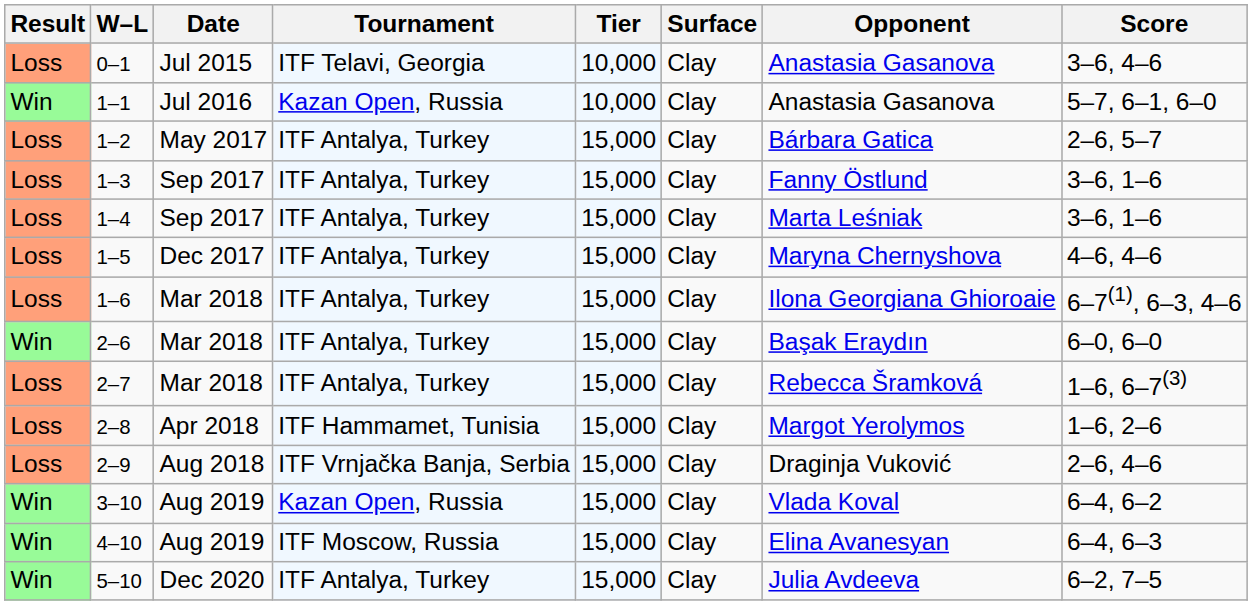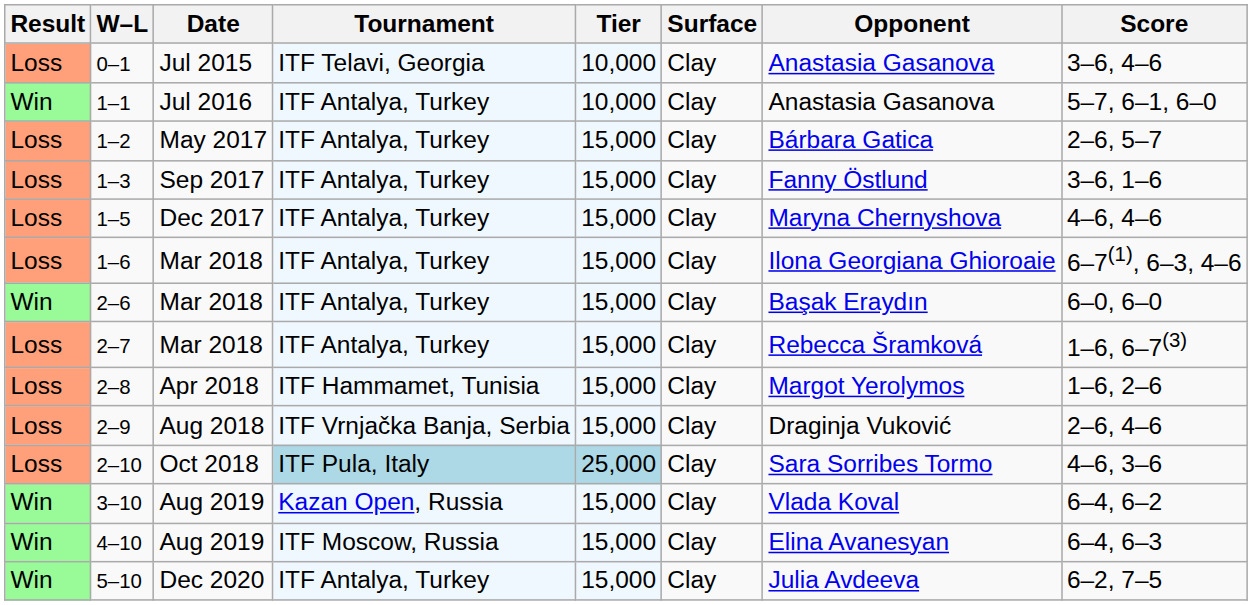 <table class="sortable wikitable">
 <tr>
 <th>Result</th>
 <th class="unsortable">W–L</th>
 <th>Date</th>
 <th>Tournament</th>
 <th>Tier</th>
 <th>Surface</th>
 <th>Opponent</th>
 <th class="unsortable">Score</th>
 </tr>
 <tr>
 <td style="background:#ffa07a;">Loss</td>
 <td><small>0–1</small></td>
 <td>Jul 2015</td>
 <td style="background:#f0f8ff;">ITF Telavi, Georgia</td>
 <td style="background:#f0f8ff;">10,000</td>
 <td>Clay</td>
 <td> <a href='#'>Anastasia Gasanova</a></td>
 <td>3–6, 4–6</td>
 </tr>
 <tr>
 <td style="background:#98fb98;">Win</td>
 <td><small>1–1</small></td>
 <td>Jul 2016</td>
-<td style="background:#f0f8ff;"><a href='#'>Kazan Open</a>, Russia</td>
+<td style="background:#f0f8ff;">ITF Antalya, Turkey</td>
 <td style="background:#f0f8ff;">10,000</td>
 <td>Clay</td>
 <td> Anastasia Gasanova</td>
 <td>5–7, 6–1, 6–0</td>
 </tr>
 <tr>
 <td style="background:#ffa07a;">Loss</td>
 <td><small>1–2</small></td>
 <td>May 2017</td>
 <td style="background:#f0f8ff;">ITF Antalya, Turkey</td>
 <td style="background:#f0f8ff;">15,000</td>
 <td>Clay</td>
 <td> <a href='#'>Bárbara Gatica</a></td>
 <td>2–6, 5–7</td>
 </tr>
 <tr>
 <td style="background:#ffa07a;">Loss</td>
 <td><small>1–3</small></td>
 <td>Sep 2017</td>
 <td style="background:#f0f8ff;">ITF Antalya, Turkey</td>
 <td style="background:#f0f8ff;">15,000</td>
 <td>Clay</td>
 <td> <a href='#'>Fanny Östlund</a></td>
-<td>3–6, 1–6</td>
-</tr>
-<tr>
-<td style="background:#ffa07a;">Loss</td>
-<td><small>1–4</small></td>
-<td>Sep 2017</td>
-<td style="background:#f0f8ff;">ITF Antalya, Turkey</td>
-<td style="background:#f0f8ff;">15,000</td>
-<td>Clay</td>
-<td> <a href='#'>Marta Leśniak</a></td>
 <td>3–6, 1–6</td>
 </tr>
 <tr>
 <td style="background:#ffa07a;">Loss</td>
 <td><small>1–5</small></td>
 <td>Dec 2017</td>
 <td style="background:#f0f8ff;">ITF Antalya, Turkey</td>
 <td style="background:#f0f8ff;">15,000</td>
 <td>Clay</td>
 <td> <a href='#'>Maryna Chernyshova</a></td>
 <td>4–6, 4–6</td>
 </tr>
 <tr>
 <td style="background:#ffa07a;">Loss</td>
 <td><small>1–6</small></td>
 <td>Mar 2018</td>
 <td style="background:#f0f8ff;">ITF Antalya, Turkey</td>
 <td style="background:#f0f8ff;">15,000</td>
 <td>Clay</td>
 <td> <a href='#'>Ilona Georgiana Ghioroaie</a></td>
 <td>6–7<sup>(1)</sup>, 6–3, 4–6</td>
 </tr>
 <tr>
 <td style="background:#98fb98;">Win</td>
 <td><small>2–6</small></td>
 <td>Mar 2018</td>
 <td style="background:#f0f8ff;">ITF Antalya, Turkey</td>
 <td style="background:#f0f8ff;">15,000</td>
 <td>Clay</td>
 <td> <a href='#'>Başak Eraydın</a></td>
 <td>6–0, 6–0</td>
 </tr>
 <tr>
 <td style="background:#ffa07a;">Loss</td>
 <td><small>2–7</small></td>
 <td>Mar 2018</td>
 <td style="background:#f0f8ff;">ITF Antalya, Turkey</td>
 <td style="background:#f0f8ff;">15,000</td>
 <td>Clay</td>
 <td> <a href='#'>Rebecca Šramková</a></td>
 <td>1–6, 6–7<sup>(3)</sup></td>
 </tr>
 <tr>
 <td style="background:#ffa07a;">Loss</td>
 <td><small>2–8</small></td>
 <td>Apr 2018</td>
 <td style="background:#f0f8ff;">ITF Hammamet, Tunisia</td>
 <td style="background:#f0f8ff;">15,000</td>
 <td>Clay</td>
 <td> <a href='#'>Margot Yerolymos</a></td>
 <td>1–6, 2–6</td>
 </tr>
 <tr>
 <td style="background:#ffa07a;">Loss</td>
 <td><small>2–9</small></td>
 <td>Aug 2018</td>
 <td style="background:#f0f8ff;">ITF Vrnjačka Banja, Serbia</td>
 <td style="background:#f0f8ff;">15,000</td>
 <td>Clay</td>
 <td> Draginja Vuković</td>
 <td>2–6, 4–6</td>
 </tr>
 <tr>
+<td style="background:#ffa07a;">Loss</td>
+<td><small>2–10</small></td>
+<td>Oct 2018</td>
+<td style="background:lightblue;">ITF Pula, Italy</td>
+<td style="background:lightblue;">25,000</td>
+<td>Clay</td>
+<td> <a href='#'>Sara Sorribes Tormo</a></td>
+<td>4–6, 3–6</td>
+</tr>
+<tr>
 <td style="background:#98fb98;">Win</td>
 <td><small>3–10</small></td>
 <td>Aug 2019</td>
 <td style="background:#f0f8ff;"><a href='#'>Kazan Open</a>, Russia</td>
 <td style="background:#f0f8ff;">15,000</td>
 <td>Clay</td>
 <td> <a href='#'>Vlada Koval</a></td>
 <td>6–4, 6–2</td>
 </tr>
 <tr>
 <td style="background:#98fb98;">Win</td>
 <td><small>4–10</small></td>
 <td>Aug 2019</td>
 <td style="background:#f0f8ff;">ITF Moscow, Russia</td>
 <td style="background:#f0f8ff;">15,000</td>
 <td>Clay</td>
 <td> <a href='#'>Elina Avanesyan</a></td>
 <td>6–4, 6–3</td>
 </tr>
 <tr>
 <td style="background:#98fb98;">Win</td>
 <td><small>5–10</small></td>
 <td>Dec 2020</td>
 <td style="background:#f0f8ff;">ITF Antalya, Turkey</td>
 <td style="background:#f0f8ff;">15,000</td>
 <td>Clay</td>
 <td> <a href='#'>Julia Avdeeva</a></td>
 <td>6–2, 7–5</td>
 </tr>
 </table>
